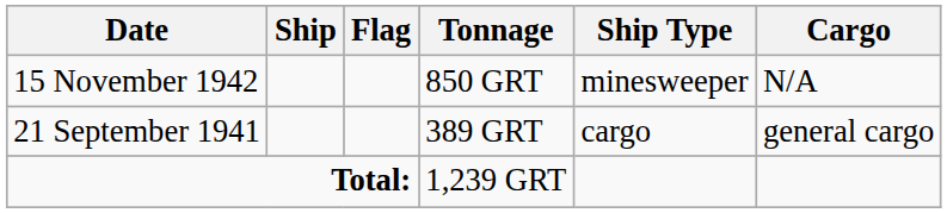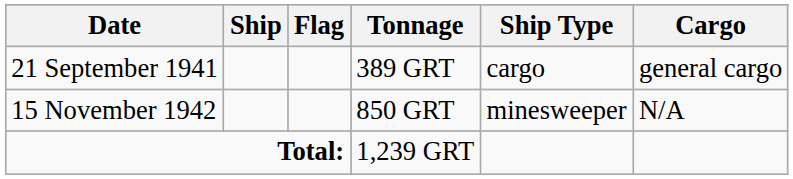 <table class="wikitable" style="margin:1em auto;">
 <tr>
 <th>Date</th>
 <th>Ship</th>
 <th>Flag</th>
 <th>Tonnage</th>
 <th>Ship Type</th>
 <th>Cargo</th>
 </tr>
 <tr>
+<td>21 September 1941</td>
+<td></td>
+<td></td>
+<td>389 GRT</td>
+<td>cargo</td>
+<td>general cargo</td>
+</tr>
+<tr>
 <td>15 November 1942</td>
 <td></td>
 <td></td>
 <td>850 GRT</td>
 <td>minesweeper</td>
 <td>N/A</td>
 </tr>
 <tr>
-<td>21 September 1941</td>
-<td></td>
-<td></td>
-<td>389 GRT</td>
-<td>cargo</td>
-<td>general cargo</td>
-</tr>
-<tr>
 <td colspan=3 align=right><strong>Total:</strong></td>
 <td>1,239 GRT</td>
 <td></td>
 </tr>
 </table>
